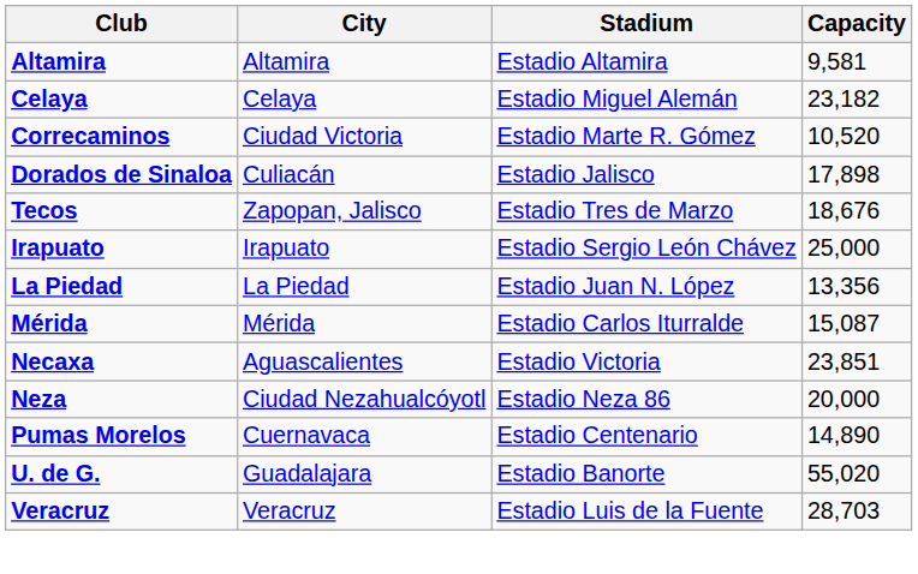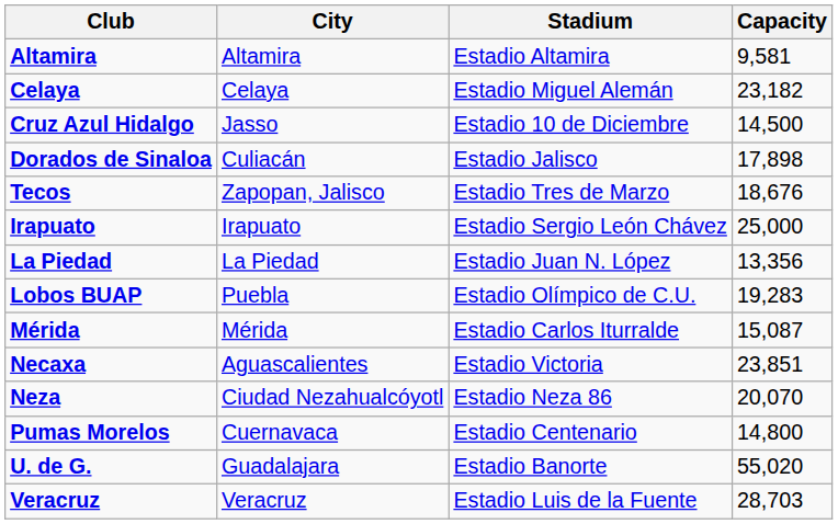 <table class="wikitable sortable">
 <tr>
 <th align="center">Club</th>
 <th align="center">City</th>
 <th align="center">Stadium</th>
 <th align="center">Capacity</th>
 </tr>
 <tr>
 <td align="left"><strong><a href='#'>Altamira</a></strong></td>
 <td><a href='#'>Altamira</a></td>
 <td><a href='#'>Estadio Altamira</a></td>
 <td>9,581</td>
 </tr>
 <tr>
 <td align="left"><strong><a href='#'>Celaya</a></strong></td>
 <td><a href='#'>Celaya</a></td>
 <td><a href='#'>Estadio Miguel Alemán</a></td>
 <td>23,182</td>
 </tr>
 <tr>
-<td align="left"><strong><a href='#'>Correcaminos</a></strong></td>
-<td><a href='#'>Ciudad Victoria</a></td>
-<td><a href='#'>Estadio Marte R. Gómez</a></td>
-<td>10,520</td>
+<td align="left"><strong><a href='#'>Cruz Azul Hidalgo</a></strong></td>
+<td><a href='#'>Jasso</a></td>
+<td><a href='#'>Estadio 10 de Diciembre</a></td>
+<td>14,500</td>
 </tr>
 <tr>
 <td align="left"><strong><a href='#'>Dorados de Sinaloa</a></strong></td>
 <td><a href='#'>Culiacán</a></td>
 <td><a href='#'>Estadio Jalisco</a></td>
 <td>17,898</td>
 </tr>
 <tr>
 <td align="left"><strong><a href='#'>Tecos</a></strong></td>
 <td><a href='#'>Zapopan, Jalisco</a></td>
 <td><a href='#'>Estadio Tres de Marzo</a></td>
 <td>18,676</td>
 </tr>
 <tr>
 <td align="left"><strong><a href='#'>Irapuato</a></strong></td>
 <td><a href='#'>Irapuato</a></td>
 <td><a href='#'>Estadio Sergio León Chávez</a></td>
 <td>25,000</td>
 </tr>
 <tr>
 <td align="left"><strong><a href='#'>La Piedad</a></strong></td>
 <td><a href='#'>La Piedad</a></td>
 <td><a href='#'>Estadio Juan N. López</a></td>
 <td>13,356</td>
 </tr>
 <tr>
+<td align="left"><strong><a href='#'>Lobos BUAP</a></strong></td>
+<td><a href='#'>Puebla</a></td>
+<td><a href='#'>Estadio Olímpico de C.U.</a></td>
+<td>19,283</td>
+</tr>
+<tr>
 <td align="left"><strong><a href='#'>Mérida</a></strong></td>
 <td><a href='#'>Mérida</a></td>
 <td><a href='#'>Estadio Carlos Iturralde</a></td>
 <td>15,087</td>
 </tr>
 <tr>
 <td align="left"><strong><a href='#'>Necaxa</a></strong></td>
 <td><a href='#'>Aguascalientes</a></td>
 <td><a href='#'>Estadio Victoria</a></td>
 <td>23,851</td>
 </tr>
 <tr>
 <td align="left"><strong><a href='#'>Neza</a></strong></td>
 <td><a href='#'>Ciudad Nezahualcóyotl</a></td>
 <td><a href='#'>Estadio Neza 86</a></td>
-<td>20,000</td>
+<td>20,070</td>
 </tr>
 <tr>
 <td align="left"><strong><a href='#'>Pumas Morelos</a></strong></td>
 <td><a href='#'>Cuernavaca</a></td>
 <td><a href='#'>Estadio Centenario</a></td>
-<td>14,890</td>
+<td>14,800</td>
 </tr>
 <tr>
 <td align="left"><strong><a href='#'>U. de G.</a></strong></td>
 <td><a href='#'>Guadalajara</a></td>
 <td><a href='#'>Estadio Banorte</a></td>
 <td>55,020</td>
 </tr>
 <tr>
 <td align="left"><strong><a href='#'>Veracruz</a> </strong></td>
 <td><a href='#'>Veracruz</a></td>
 <td><a href='#'>Estadio Luis de la Fuente</a></td>
 <td>28,703</td>
 </tr>
 </table>
